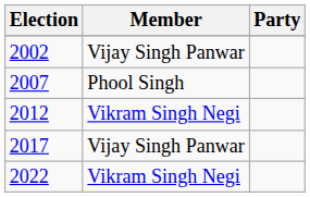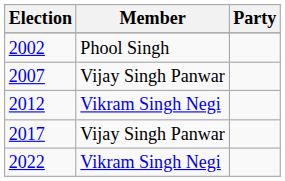 <table class="wikitable sortable">
 <tr>
 <th>Election</th>
 <th>Member</th>
 <th colspan=2>Party</th>
 </tr>
 <tr>
 </tr>
 <tr>
 <td><a href='#'>2002</a></td>
-<td>Vijay Singh Panwar</td>
+<td>Phool Singh</td>
 <td></td>
 </tr>
 <tr>
 <td><a href='#'>2007</a></td>
-<td>Phool Singh</td>
+<td>Vijay Singh Panwar</td>
 <td></td>
 </tr>
 <tr>
 <td><a href='#'>2012</a></td>
 <td><a href='#'>Vikram Singh Negi</a></td>
 <td></td>
 </tr>
 <tr>
 <td><a href='#'>2017</a></td>
 <td>Vijay Singh Panwar</td>
 <td></td>
 </tr>
 <tr>
 <td><a href='#'>2022</a></td>
 <td><a href='#'>Vikram Singh Negi</a></td>
 <td></td>
 </tr>
 </table>
